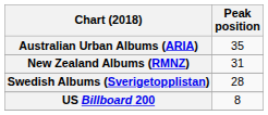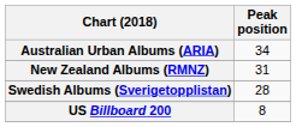 <table class="wikitable sortable plainrowheaders" style="text-align:center">
 <tr>
 <th scope="col">Chart (2018)</th>
 <th scope="col">Peak<br> position</th>
 </tr>
 <tr>
 <th scope="row">Australian Urban Albums (<a href='#'>ARIA</a>)</th>
-<td>35</td>
+<td>34</td>
 </tr>
 <tr>
 </tr>
 <tr>
 </tr>
 <tr>
 </tr>
 <tr>
 </tr>
 <tr>
 </tr>
 <tr>
 </tr>
 <tr>
 <th scope="row">New Zealand Albums (<a href='#'>RMNZ</a>)</th>
 <td>31</td>
 </tr>
 <tr>
 </tr>
 <tr>
 <th scope="row">Swedish Albums (<a href='#'>Sverigetopplistan</a>)</th>
 <td>28</td>
 </tr>
 <tr>
 </tr>
 <tr>
 </tr>
 <tr>
 <th scope="row">US <a href='#'><em>Billboard</em> 200</a></th>
 <td>8</td>
 </tr>
 <tr>
 </tr>
 </table>
